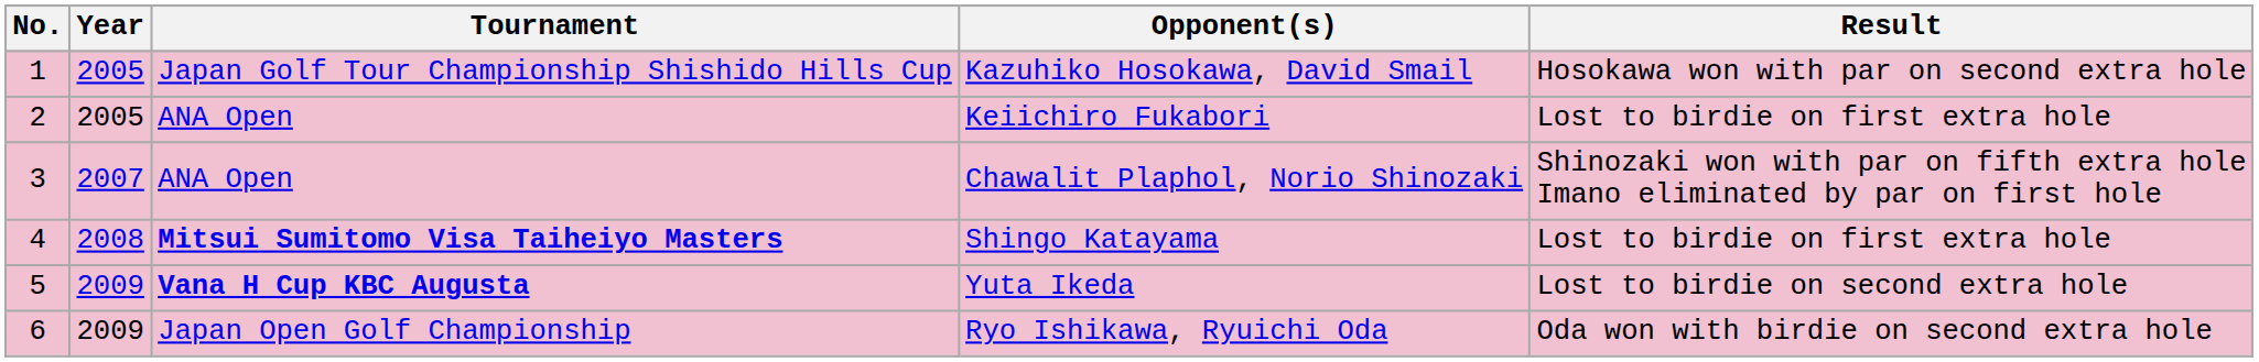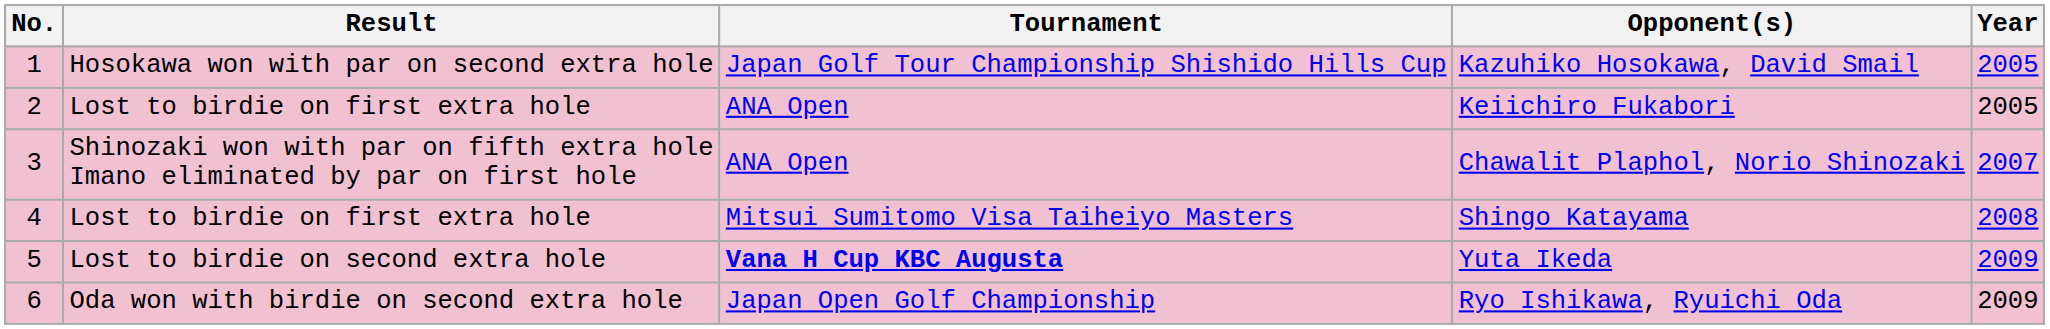 <table class="wikitable" style="font-size:95%;">
 <tr>
 <th>No.</th>
-<th>Year</th>
+<th>Result</th>
 <th>Tournament</th>
 <th>Opponent(s)</th>
-<th>Result</th>
+<th>Year</th>
 </tr>
 <tr style="background:#F2C1D1;">
 <td align=center>1</td>
-<td><a href='#'>2005</a></td>
+<td>Hosokawa won with par on second extra hole</td>
 <td><a href='#'>Japan Golf Tour Championship Shishido Hills Cup</a></td>
 <td> <a href='#'>Kazuhiko Hosokawa</a>,  <a href='#'>David Smail</a></td>
-<td>Hosokawa won with par on second extra hole</td>
+<td><a href='#'>2005</a></td>
 </tr>
 <tr style="background:#F2C1D1;">
 <td align=center>2</td>
-<td>2005</td>
+<td>Lost to birdie on first extra hole</td>
 <td><a href='#'>ANA Open</a></td>
 <td> <a href='#'>Keiichiro Fukabori</a></td>
-<td>Lost to birdie on first extra hole</td>
+<td>2005</td>
 </tr>
 <tr style="background:#F2C1D1;">
 <td align=center>3</td>
-<td><a href='#'>2007</a></td>
+<td>Shinozaki won with par on fifth extra hole<br>Imano eliminated by par on first hole</td>
 <td><a href='#'>ANA Open</a></td>
 <td> <a href='#'>Chawalit Plaphol</a>,  <a href='#'>Norio Shinozaki</a></td>
-<td>Shinozaki won with par on fifth extra hole<br>Imano eliminated by par on first hole</td>
+<td><a href='#'>2007</a></td>
 </tr>
 <tr style="background:#F2C1D1;">
 <td align=center>4</td>
+<td>Lost to birdie on first extra hole</td>
+<td><a href='#'>Mitsui Sumitomo Visa Taiheiyo Masters</a></td>
+<td> <a href='#'>Shingo Katayama</a></td>
 <td><a href='#'>2008</a></td>
-<td><strong><a href='#'>Mitsui Sumitomo Visa Taiheiyo Masters</a></strong></td>
-<td> <a href='#'>Shingo Katayama</a></td>
-<td>Lost to birdie on first extra hole</td>
 </tr>
 <tr style="background:#F2C1D1;">
 <td align=center>5</td>
-<td><a href='#'>2009</a></td>
+<td>Lost to birdie on second extra hole</td>
 <td><strong><a href='#'>Vana H Cup KBC Augusta</a></strong></td>
 <td> <a href='#'>Yuta Ikeda</a></td>
-<td>Lost to birdie on second extra hole</td>
+<td><a href='#'>2009</a></td>
 </tr>
 <tr style="background:#F2C1D1;">
 <td align=center>6</td>
-<td>2009</td>
+<td>Oda won with birdie on second extra hole</td>
 <td><a href='#'>Japan Open Golf Championship</a></td>
 <td> <a href='#'>Ryo Ishikawa</a>,  <a href='#'>Ryuichi Oda</a></td>
-<td>Oda won with birdie on second extra hole</td>
+<td>2009</td>
 </tr>
 </table>
